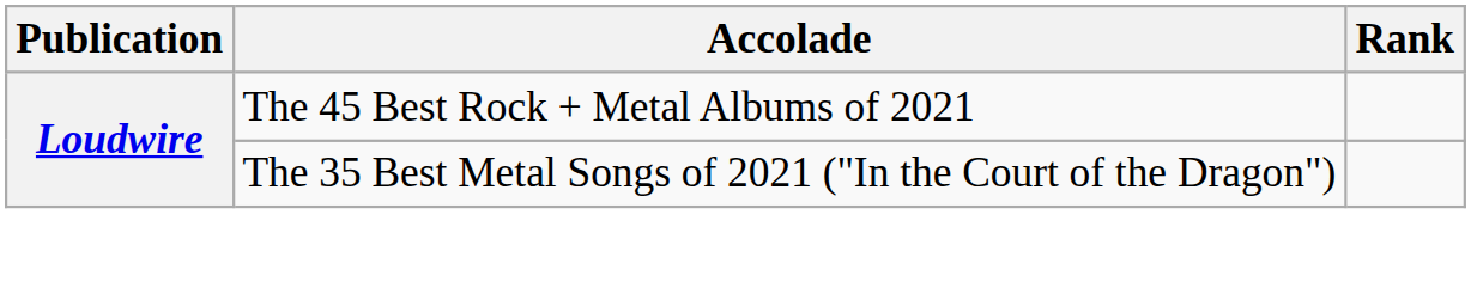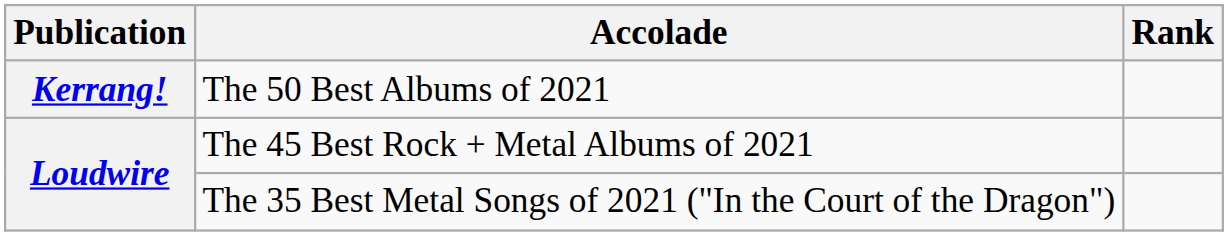 <table class="wikitable sortable plainrowheaders">
 <tr>
 <th>Publication</th>
 <th>Accolade</th>
 <th>Rank</th>
+</tr>
+<tr>
+<th scope="row"><em><a href='#'>Kerrang!</a></em></th>
+<td>The 50 Best Albums of 2021</td>
+<td></td>
 </tr>
 <tr>
 <th scope="row"; rowspan="2"><em><a href='#'>Loudwire</a></em></th>
 <td>The 45 Best Rock + Metal Albums of 2021</td>
 <td></td>
 </tr>
 <tr>
 <td>The 35 Best Metal Songs of 2021 ("In the Court of the Dragon")</td>
 <td></td>
 </tr>
 </table>
